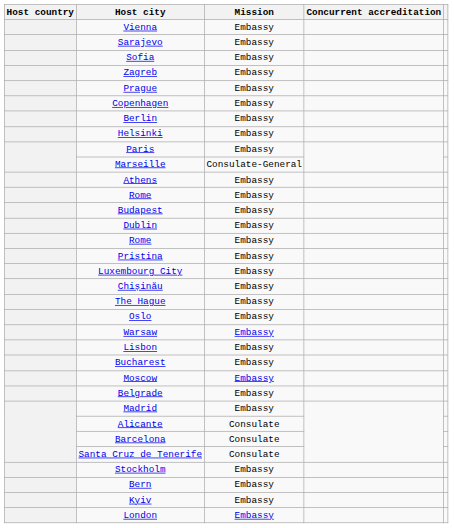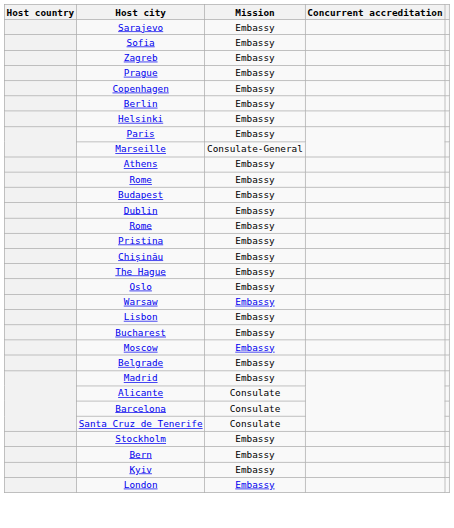 <table class="wikitable plainrowheaders" style="text-align:center;">
 <tr>
 <th scope="col">Host country</th>
 <th scope="col">Host city</th>
 <th scope="col">Mission</th>
 <th scope="col">Concurrent accreditation</th>
 <th scope="col"></th>
-</tr>
-<tr>
-<th scope="row"></th>
-<td><a href='#'>Vienna</a></td>
-<td>Embassy</td>
-<td></td>
-<td></td>
 </tr>
 <tr>
 <th scope="row"></th>
 <td><a href='#'>Sarajevo</a></td>
 <td>Embassy</td>
 <td></td>
 <td></td>
 </tr>
 <tr>
 <th scope="row"></th>
 <td><a href='#'>Sofia</a></td>
 <td>Embassy</td>
 <td></td>
 <td></td>
 </tr>
 <tr>
 <th scope="row"></th>
 <td><a href='#'>Zagreb</a></td>
 <td>Embassy</td>
 <td></td>
 <td></td>
 </tr>
 <tr>
 <th scope="row"></th>
 <td><a href='#'>Prague</a></td>
 <td>Embassy</td>
 <td></td>
 <td></td>
 </tr>
 <tr>
 <th scope="row"></th>
 <td><a href='#'>Copenhagen</a></td>
 <td>Embassy</td>
 <td></td>
 <td></td>
 </tr>
 <tr>
 <th scope="row"></th>
 <td><a href='#'>Berlin</a></td>
 <td>Embassy</td>
 <td></td>
 <td></td>
 </tr>
 <tr>
 <th scope="row"></th>
 <td><a href='#'>Helsinki</a></td>
 <td>Embassy</td>
 <td></td>
 <td></td>
 </tr>
 <tr>
 <th scope="row" rowspan="2"></th>
 <td><a href='#'>Paris</a></td>
 <td>Embassy</td>
 <td rowspan="2"></td>
 <td></td>
 </tr>
 <tr>
 <td><a href='#'>Marseille</a></td>
 <td>Consulate-General</td>
 <td></td>
 </tr>
 <tr>
 <th scope="row"></th>
 <td><a href='#'>Athens</a></td>
 <td>Embassy</td>
 <td></td>
 <td></td>
 </tr>
 <tr>
 <th scope="row"></th>
 <td><a href='#'>Rome</a></td>
 <td>Embassy</td>
 <td></td>
 <td></td>
 </tr>
 <tr>
 <th scope="row"></th>
 <td><a href='#'>Budapest</a></td>
 <td>Embassy</td>
 <td></td>
 <td></td>
 </tr>
 <tr>
 <th scope="row"></th>
 <td><a href='#'>Dublin</a></td>
 <td>Embassy</td>
 <td></td>
 <td></td>
 </tr>
 <tr>
 <th scope="row"></th>
 <td><a href='#'>Rome</a></td>
 <td>Embassy</td>
 <td></td>
 <td></td>
 </tr>
 <tr>
 <th scope="row"></th>
 <td><a href='#'>Pristina</a></td>
-<td>Embassy</td>
-<td></td>
-<td></td>
-</tr>
-<tr>
-<th scope="row"></th>
-<td><a href='#'>Luxembourg City</a></td>
 <td>Embassy</td>
 <td></td>
 <td></td>
 </tr>
 <tr>
 <th scope="row"></th>
 <td><a href='#'>Chișinău</a></td>
 <td>Embassy</td>
 <td></td>
 <td></td>
 </tr>
 <tr>
 <th scope="row"></th>
 <td><a href='#'>The Hague</a></td>
 <td>Embassy</td>
 <td></td>
 <td></td>
 </tr>
 <tr>
 <th scope="row"></th>
 <td><a href='#'>Oslo</a></td>
 <td>Embassy</td>
 <td></td>
 <td></td>
 </tr>
 <tr>
 <th scope="row"></th>
 <td><a href='#'>Warsaw</a></td>
 <td><a href='#'>Embassy</a></td>
 <td></td>
 <td></td>
 </tr>
 <tr>
 <th scope="row"></th>
 <td><a href='#'>Lisbon</a></td>
 <td>Embassy</td>
 <td></td>
 <td></td>
 </tr>
 <tr>
 <th scope="row"></th>
 <td><a href='#'>Bucharest</a></td>
 <td>Embassy</td>
 <td></td>
 <td></td>
 </tr>
 <tr>
 <th scope="row"></th>
 <td><a href='#'>Moscow</a></td>
 <td><a href='#'>Embassy</a></td>
 <td></td>
 <td></td>
 </tr>
 <tr>
 <th scope="row"></th>
 <td><a href='#'>Belgrade</a></td>
 <td>Embassy</td>
 <td></td>
 <td></td>
 </tr>
 <tr>
 <th scope="row"  rowspan="4"></th>
 <td><a href='#'>Madrid</a></td>
 <td>Embassy</td>
 <td rowspan="4"></td>
 <td></td>
 </tr>
 <tr>
 <td><a href='#'>Alicante</a></td>
 <td>Consulate</td>
 <td></td>
 </tr>
 <tr>
 <td><a href='#'>Barcelona</a></td>
 <td>Consulate</td>
 <td></td>
 </tr>
 <tr>
 <td><a href='#'>Santa Cruz de Tenerife</a></td>
 <td>Consulate</td>
 <td></td>
 </tr>
 <tr>
 <th scope="row"></th>
 <td><a href='#'>Stockholm</a></td>
 <td>Embassy</td>
 <td></td>
 <td></td>
 </tr>
 <tr>
 <th scope="row"></th>
 <td><a href='#'>Bern</a></td>
 <td>Embassy</td>
 <td></td>
 <td></td>
 </tr>
 <tr>
 <th scope="row"></th>
 <td><a href='#'>Kyiv</a></td>
 <td>Embassy</td>
 <td></td>
 <td></td>
 </tr>
 <tr>
 <th scope="row"></th>
 <td><a href='#'>London</a></td>
 <td><a href='#'>Embassy</a></td>
 <td></td>
 <td></td>
 </tr>
 </table>
